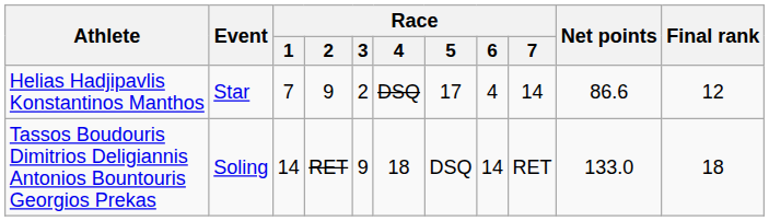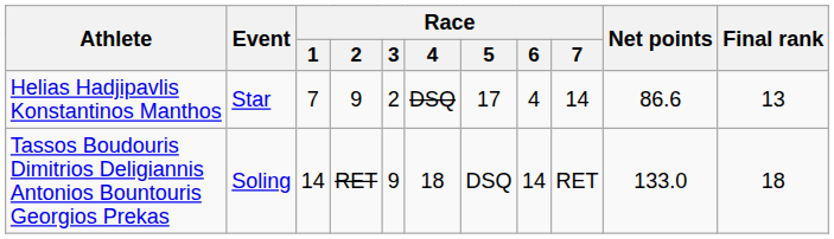 <table class="wikitable" style="font-size:90%">
 <tr>
 <th rowspan="2">Athlete</th>
 <th rowspan="2">Event</th>
 <th colspan=7>Race</th>
 <th rowspan=2>Net points</th>
 <th rowspan=2>Final rank</th>
 </tr>
 <tr style="font-size:95%">
 <th>1</th>
 <th>2</th>
 <th>3</th>
 <th>4</th>
 <th>5</th>
 <th>6</th>
 <th>7</th>
 </tr>
 <tr align=center>
 <td align=left><a href='#'>Helias Hadjipavlis</a><br><a href='#'>Konstantinos Manthos</a></td>
 <td align=left><a href='#'>Star</a></td>
 <td>7</td>
 <td>9</td>
 <td>2</td>
 <td><s>DSQ</s></td>
 <td>17</td>
 <td>4</td>
 <td>14</td>
 <td>86.6</td>
-<td>12</td>
+<td>13</td>
 </tr>
 <tr align=center>
 <td align=left><a href='#'>Tassos Boudouris</a><br><a href='#'>Dimitrios Deligiannis</a><br><a href='#'>Antonios Bountouris</a><br><a href='#'>Georgios Prekas</a></td>
 <td align=left><a href='#'>Soling</a></td>
 <td>14</td>
 <td><s>RET</s></td>
 <td>9</td>
 <td>18</td>
 <td>DSQ</td>
 <td>14</td>
 <td>RET</td>
 <td>133.0</td>
 <td>18</td>
 </tr>
 </table>
